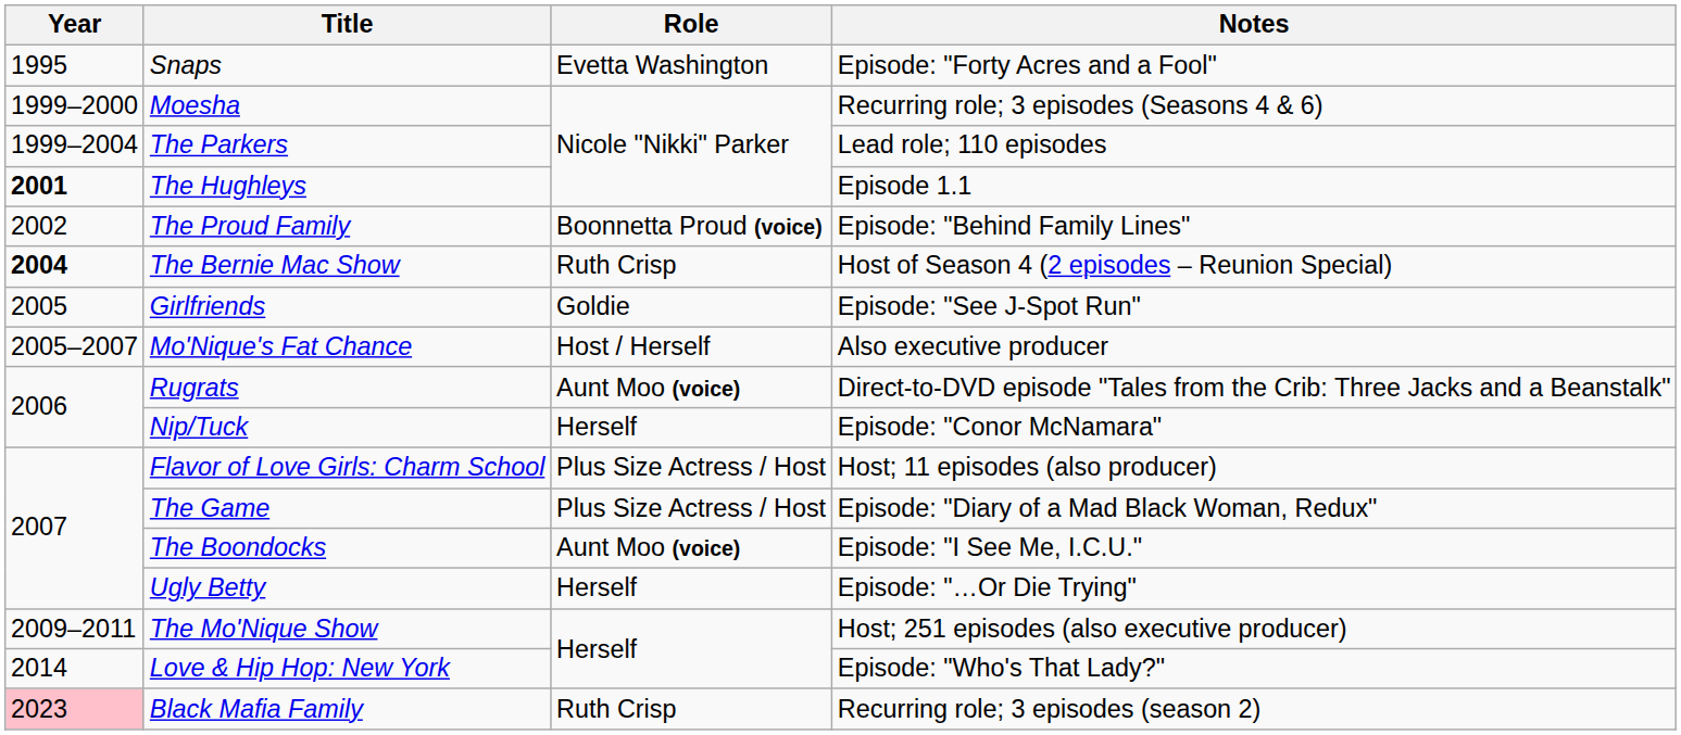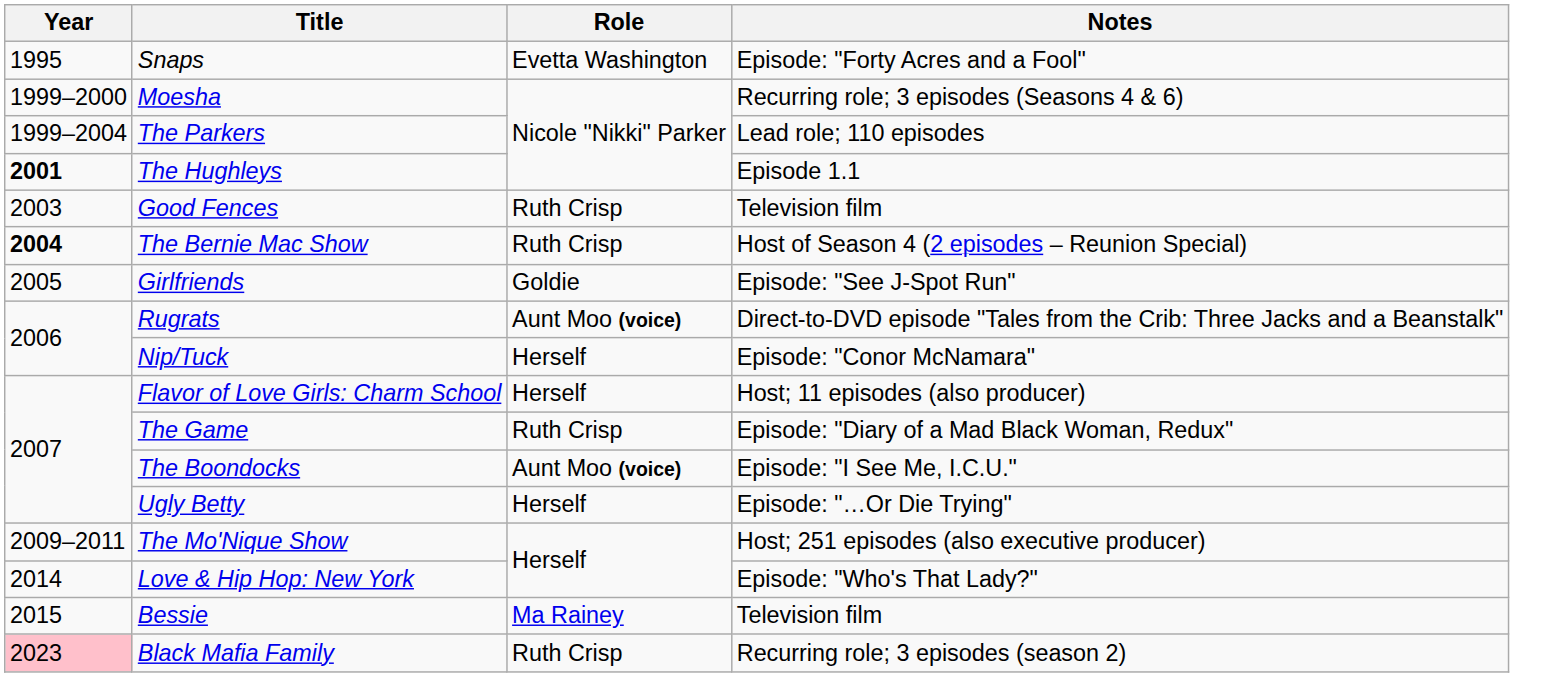 <table class="wikitable plainrowheaders sortable">
 <tr>
 <th scope="col">Year</th>
 <th scope="col">Title</th>
 <th scope="col">Role</th>
 <th scope="col">Notes</th>
 </tr>
 <tr>
 <td>1995</td>
 <td><em>Snaps</em></td>
 <td>Evetta Washington</td>
 <td>Episode: "Forty Acres and a Fool"</td>
 </tr>
 <tr>
 <td>1999–2000</td>
 <td><em><a href='#'>Moesha</a></em></td>
 <td rowspan="3">Nicole "Nikki" Parker</td>
 <td>Recurring role; 3 episodes (Seasons 4 & 6)</td>
 </tr>
 <tr>
 <td>1999–2004</td>
 <td><em><a href='#'>The Parkers</a></em></td>
 <td>Lead role; 110 episodes</td>
 </tr>
 <tr>
 <td><strong>2001</strong></td>
 <td><em><a href='#'>The Hughleys</a></em></td>
 <td>Episode 1.1</td>
 </tr>
 <tr>
-<td>2002</td>
-<td><em><a href='#'>The Proud Family</a></em></td>
-<td>Boonnetta Proud <small><strong>(voice)</strong></small></td>
-<td>Episode: "Behind Family Lines"</td>
+<td>2003</td>
+<td><em><a href='#'>Good Fences</a></em></td>
+<td>Ruth Crisp</td>
+<td>Television film</td>
 </tr>
 <tr>
 <td><strong>2004</strong></td>
 <td><em><a href='#'>The Bernie Mac Show</a></em></td>
 <td>Ruth Crisp</td>
 <td>Host of Season 4 (<a href='#'>2 episodes</a> – Reunion Special)</td>
 </tr>
 <tr>
 <td>2005</td>
 <td><em><a href='#'>Girlfriends</a></em></td>
 <td>Goldie</td>
 <td>Episode: "See J-Spot Run"</td>
-</tr>
-<tr>
-<td>2005–2007</td>
-<td><em><a href='#'>Mo'Nique's Fat Chance</a></em></td>
-<td>Host / Herself</td>
-<td>Also executive producer</td>
 </tr>
 <tr>
 <td rowspan="2">2006</td>
 <td><em><a href='#'>Rugrats</a></em></td>
 <td>Aunt Moo <small><strong>(voice)</strong></small></td>
 <td>Direct-to-DVD episode "Tales from the Crib: Three Jacks and a Beanstalk"</td>
 </tr>
 <tr>
 <td><em><a href='#'>Nip/Tuck</a></em></td>
 <td>Herself</td>
 <td>Episode: "Conor McNamara"</td>
 </tr>
 <tr>
 <td rowspan="4">2007</td>
 <td><em><a href='#'>Flavor of Love Girls: Charm School</a></em></td>
-<td>Plus Size Actress / Host</td>
+<td>Herself</td>
 <td>Host; 11 episodes (also producer)</td>
 </tr>
 <tr>
 <td><em><a href='#'>The Game</a></em></td>
-<td>Plus Size Actress / Host</td>
+<td>Ruth Crisp</td>
 <td>Episode: "Diary of a Mad Black Woman, Redux"</td>
 </tr>
 <tr>
 <td><em><a href='#'>The Boondocks</a></em></td>
 <td>Aunt Moo <small><strong>(voice)</strong></small></td>
 <td>Episode: "I See Me, I.C.U."</td>
 </tr>
 <tr>
 <td><em><a href='#'>Ugly Betty</a></em></td>
 <td>Herself</td>
 <td>Episode: "…Or Die Trying"</td>
 </tr>
 <tr>
 <td>2009–2011</td>
 <td><em><a href='#'>The Mo'Nique Show</a></em></td>
 <td rowspan="2">Herself</td>
 <td>Host; 251 episodes (also executive producer)</td>
 </tr>
 <tr>
 <td>2014</td>
 <td><em><a href='#'>Love & Hip Hop: New York</a></em></td>
 <td>Episode: "Who's That Lady?"</td>
 </tr>
 <tr>
+<td>2015</td>
+<td><em><a href='#'>Bessie</a></em></td>
+<td><a href='#'>Ma Rainey</a></td>
+<td>Television film</td>
+</tr>
+<tr>
 <td style="background: pink;">2023</td>
 <td><em><a href='#'>Black Mafia Family</a></em></td>
 <td>Ruth Crisp</td>
 <td>Recurring role; 3 episodes (season 2)</td>
 </tr>
 </table>
